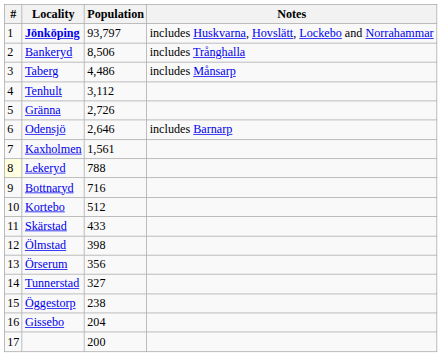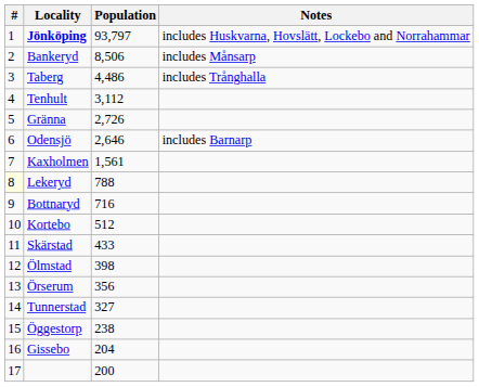 <table class="wikitable">
 <tr>
 <th>#</th>
 <th>Locality</th>
 <th>Population</th>
 <th>Notes</th>
 </tr>
 <tr>
 <td>1</td>
 <td><strong><a href='#'>Jönköping</a></strong></td>
 <td>93,797</td>
 <td>includes <a href='#'>Huskvarna</a>, <a href='#'>Hovslätt</a>, <a href='#'>Lockebo</a> and <a href='#'>Norrahammar</a></td>
 </tr>
 <tr>
 <td>2</td>
 <td><a href='#'>Bankeryd</a></td>
 <td>8,506</td>
-<td>includes <a href='#'>Trånghalla</a></td>
+<td>includes <a href='#'>Månsarp</a></td>
 </tr>
 <tr>
 <td>3</td>
 <td><a href='#'>Taberg</a></td>
 <td>4,486</td>
-<td>includes <a href='#'>Månsarp</a></td>
+<td>includes <a href='#'>Trånghalla</a></td>
 </tr>
 <tr>
 <td>4</td>
 <td><a href='#'>Tenhult</a></td>
 <td>3,112</td>
 <td></td>
 </tr>
 <tr>
 <td>5</td>
 <td><a href='#'>Gränna</a></td>
 <td>2,726</td>
 <td></td>
 </tr>
 <tr>
 <td>6</td>
 <td><a href='#'>Odensjö</a></td>
 <td>2,646</td>
 <td>includes <a href='#'>Barnarp</a></td>
 </tr>
 <tr>
 <td>7</td>
 <td><a href='#'>Kaxholmen</a></td>
 <td>1,561</td>
 <td></td>
 </tr>
 <tr>
 <td style="background: lightyellow;">8</td>
 <td><a href='#'>Lekeryd</a></td>
 <td>788</td>
 <td></td>
 </tr>
 <tr>
 <td>9</td>
 <td><a href='#'>Bottnaryd</a></td>
 <td>716</td>
 <td></td>
 </tr>
 <tr>
 <td>10</td>
 <td><a href='#'>Kortebo</a></td>
 <td>512</td>
 <td></td>
 </tr>
 <tr>
 <td>11</td>
 <td><a href='#'>Skärstad</a></td>
 <td>433</td>
 <td></td>
 </tr>
 <tr>
 <td>12</td>
 <td><a href='#'>Ölmstad</a></td>
 <td>398</td>
 <td></td>
 </tr>
 <tr>
 <td>13</td>
 <td><a href='#'>Örserum</a></td>
 <td>356</td>
 <td></td>
 </tr>
 <tr>
 <td>14</td>
 <td><a href='#'>Tunnerstad</a></td>
 <td>327</td>
 <td></td>
 </tr>
 <tr>
 <td>15</td>
 <td><a href='#'>Öggestorp</a></td>
 <td>238</td>
 <td></td>
 </tr>
 <tr>
 <td>16</td>
 <td><a href='#'>Gissebo</a></td>
 <td>204</td>
 <td></td>
 </tr>
 <tr>
 <td>17</td>
 <td></td>
 <td>200</td>
 <td></td>
 </tr>
 </table>
